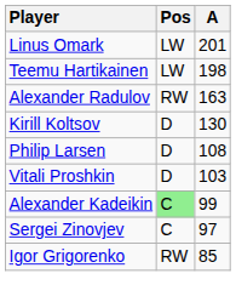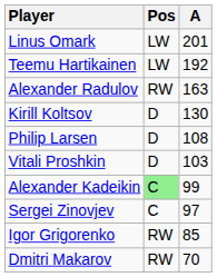 <table class="wikitable">
 <tr>
 <th style="text-align:left;">Player</th>
 <th>Pos</th>
 <th>A</th>
 </tr>
 <tr>
 <td align="left"> <a href='#'>Linus Omark</a></td>
 <td>LW</td>
 <td>201</td>
 </tr>
 <tr>
 <td align="left"> <a href='#'>Teemu Hartikainen</a></td>
 <td>LW</td>
-<td>198</td>
+<td>192</td>
 </tr>
 <tr>
 <td align="left"> <a href='#'>Alexander Radulov</a></td>
 <td>RW</td>
 <td>163</td>
 </tr>
 <tr>
 <td align="left"> <a href='#'>Kirill Koltsov</a></td>
 <td>D</td>
 <td>130</td>
 </tr>
 <tr>
 <td align="left"> <a href='#'>Philip Larsen</a></td>
 <td>D</td>
 <td>108</td>
 </tr>
 <tr>
 <td align="left"> <a href='#'>Vitali Proshkin</a></td>
 <td>D</td>
 <td>103</td>
 </tr>
 <tr>
 <td align="left"> <a href='#'>Alexander Kadeikin</a></td>
 <td style="background: lightgreen;">C</td>
 <td>99</td>
 </tr>
 <tr>
 <td align="left"> <a href='#'>Sergei Zinovjev</a></td>
 <td>C</td>
 <td>97</td>
 </tr>
 <tr>
 <td align="left"> <a href='#'>Igor Grigorenko</a></td>
 <td>RW</td>
 <td>85</td>
 </tr>
+<tr>
+<td align="left"> <a href='#'>Dmitri Makarov</a></td>
+<td>RW</td>
+<td>70</td>
+</tr>
 </table>
